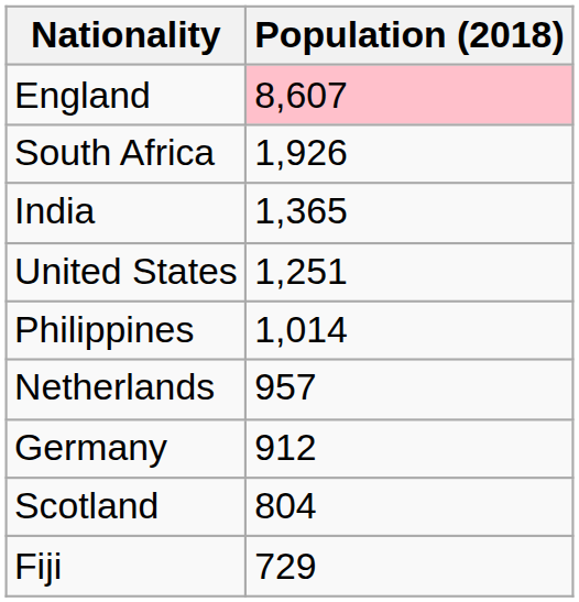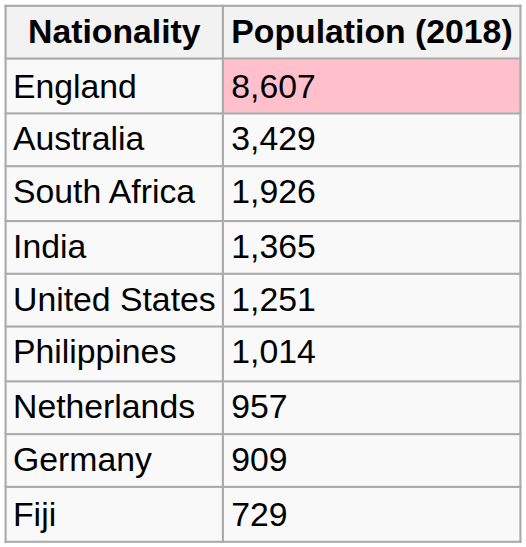 <table class="wikitable" style="float:right;">
 <tr>
 <th>Nationality</th>
 <th>Population (2018)</th>
 </tr>
 <tr>
 <td>England</td>
 <td style="background: pink;">8,607</td>
+</tr>
+<tr>
+<td>Australia</td>
+<td>3,429</td>
 </tr>
 <tr>
 <td>South Africa</td>
 <td>1,926</td>
 </tr>
 <tr>
 <td>India</td>
 <td>1,365</td>
 </tr>
 <tr>
 <td>United States</td>
 <td>1,251</td>
 </tr>
 <tr>
 <td>Philippines</td>
 <td>1,014</td>
 </tr>
 <tr>
 <td>Netherlands</td>
 <td>957</td>
 </tr>
 <tr>
 <td>Germany</td>
-<td>912</td>
-</tr>
-<tr>
-<td>Scotland</td>
-<td>804</td>
+<td>909</td>
 </tr>
 <tr>
 <td>Fiji</td>
 <td>729</td>
 </tr>
 </table>
